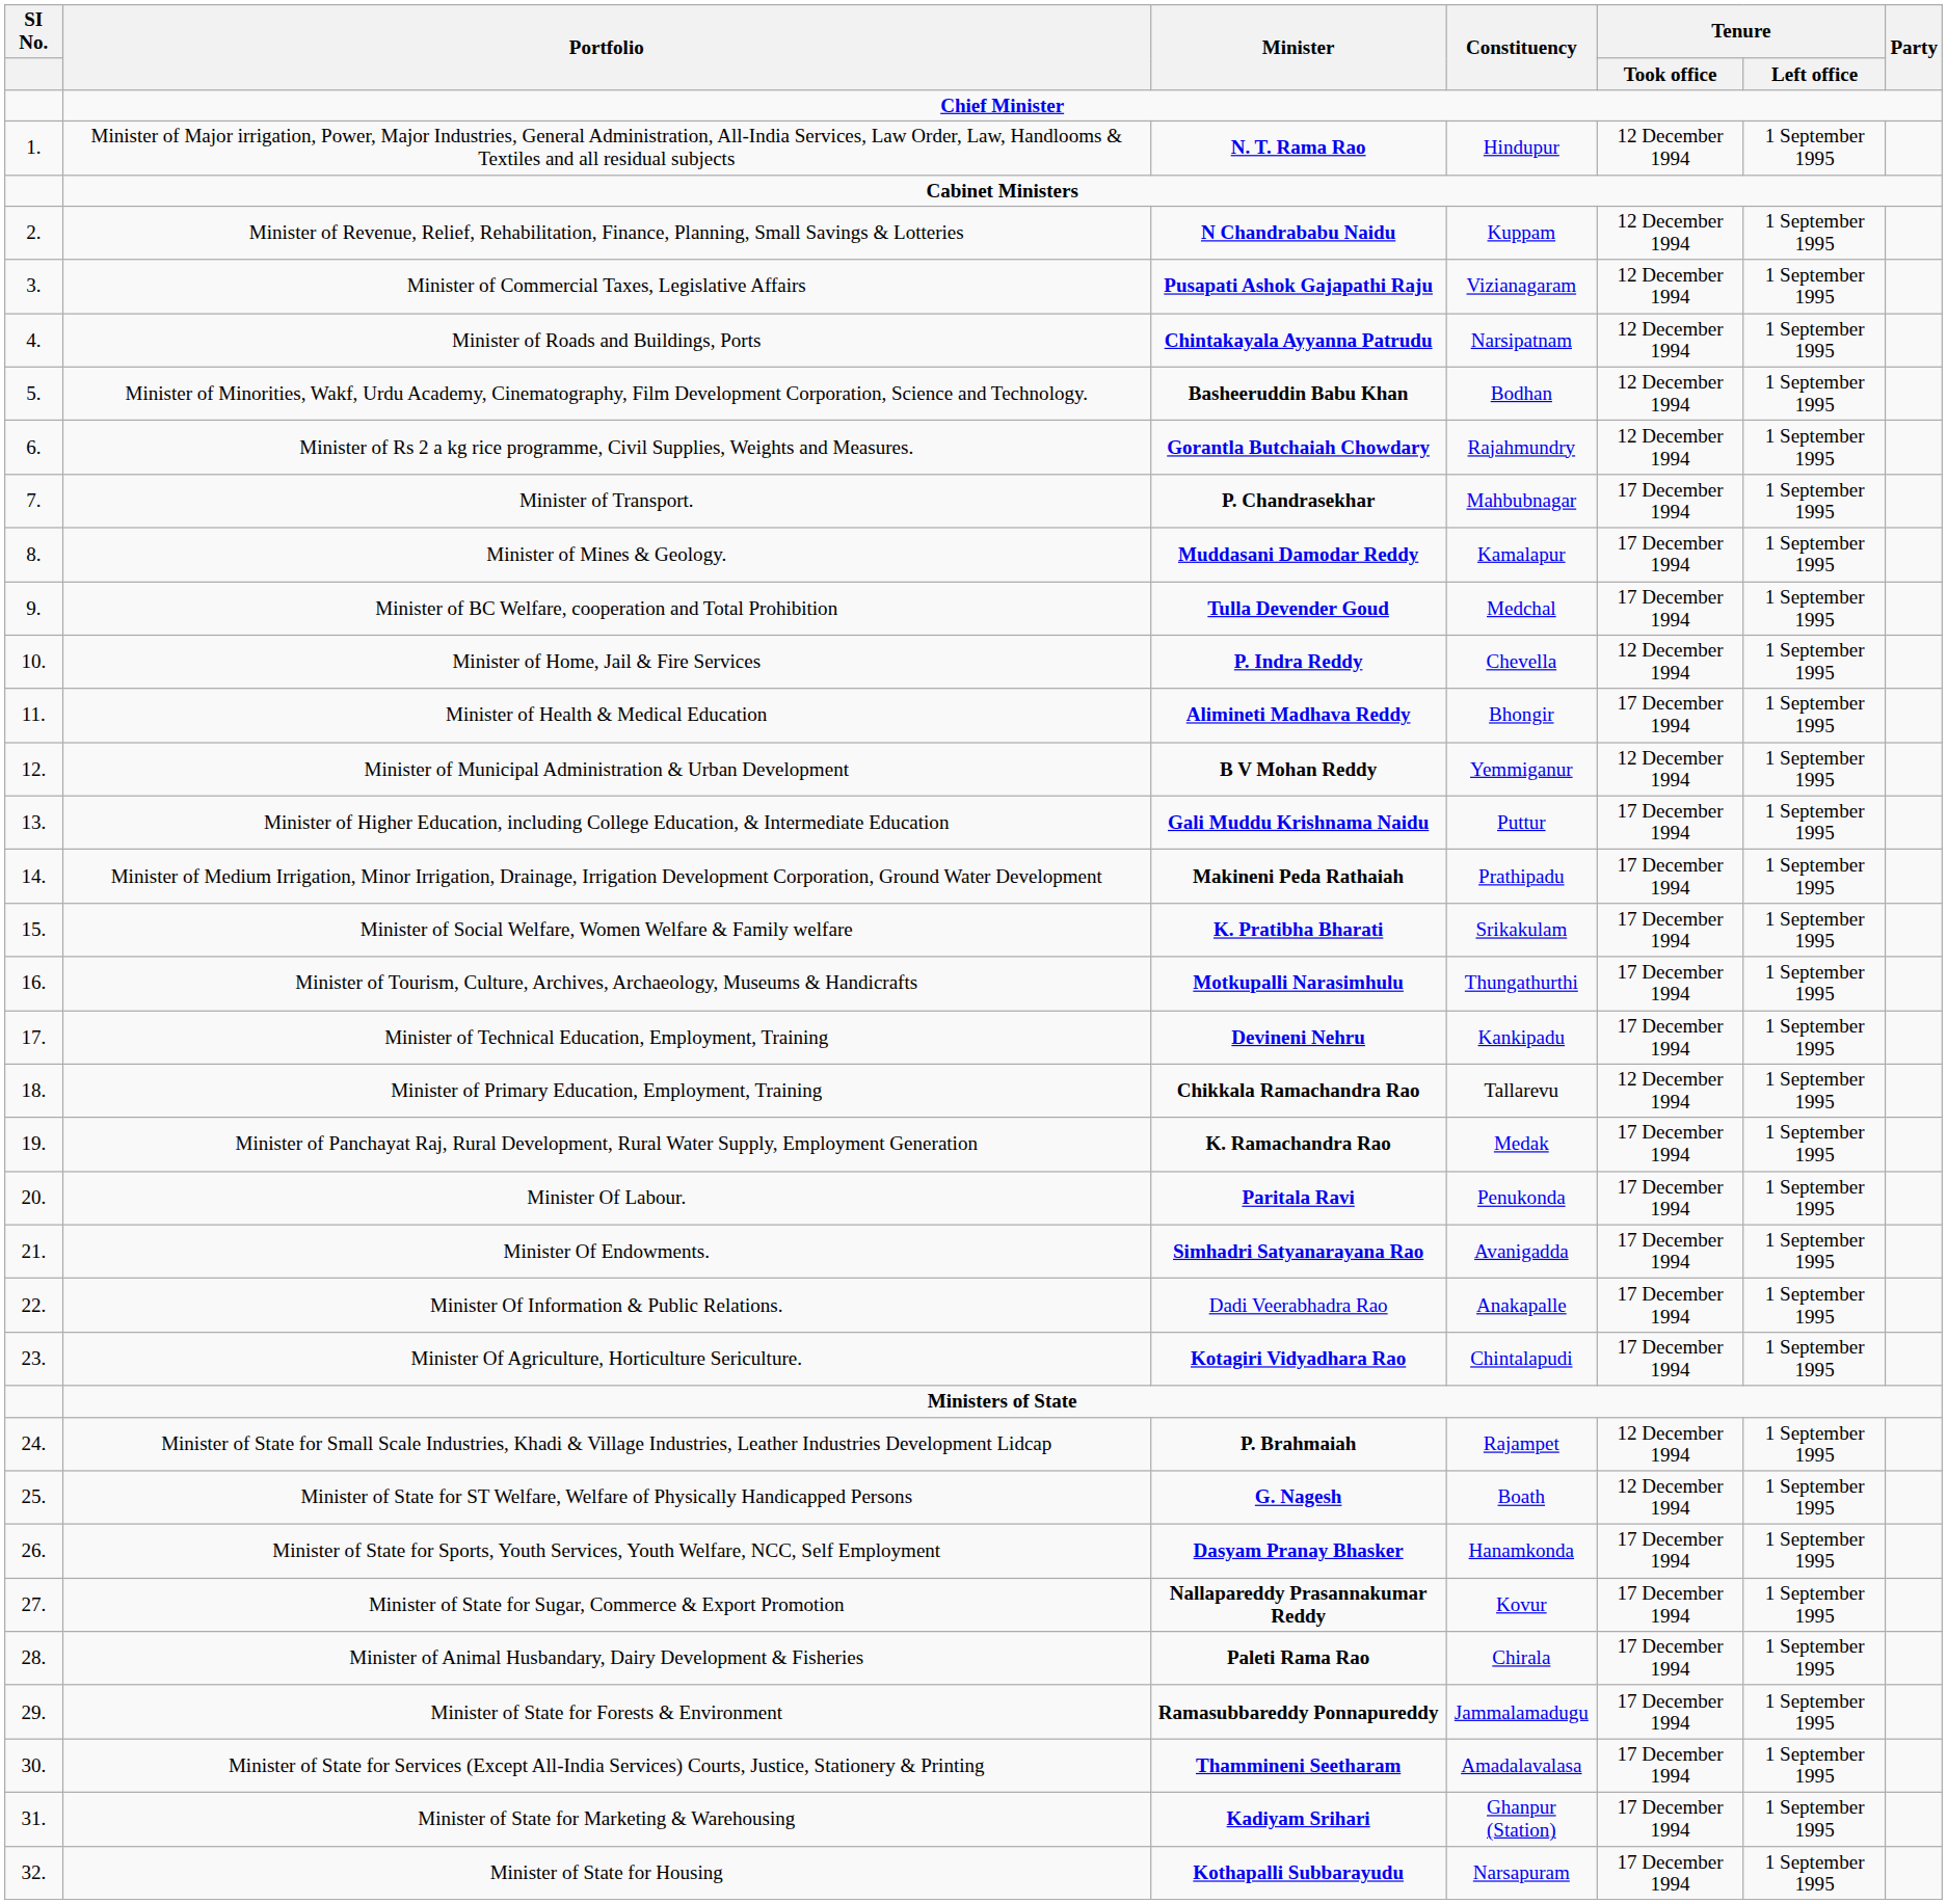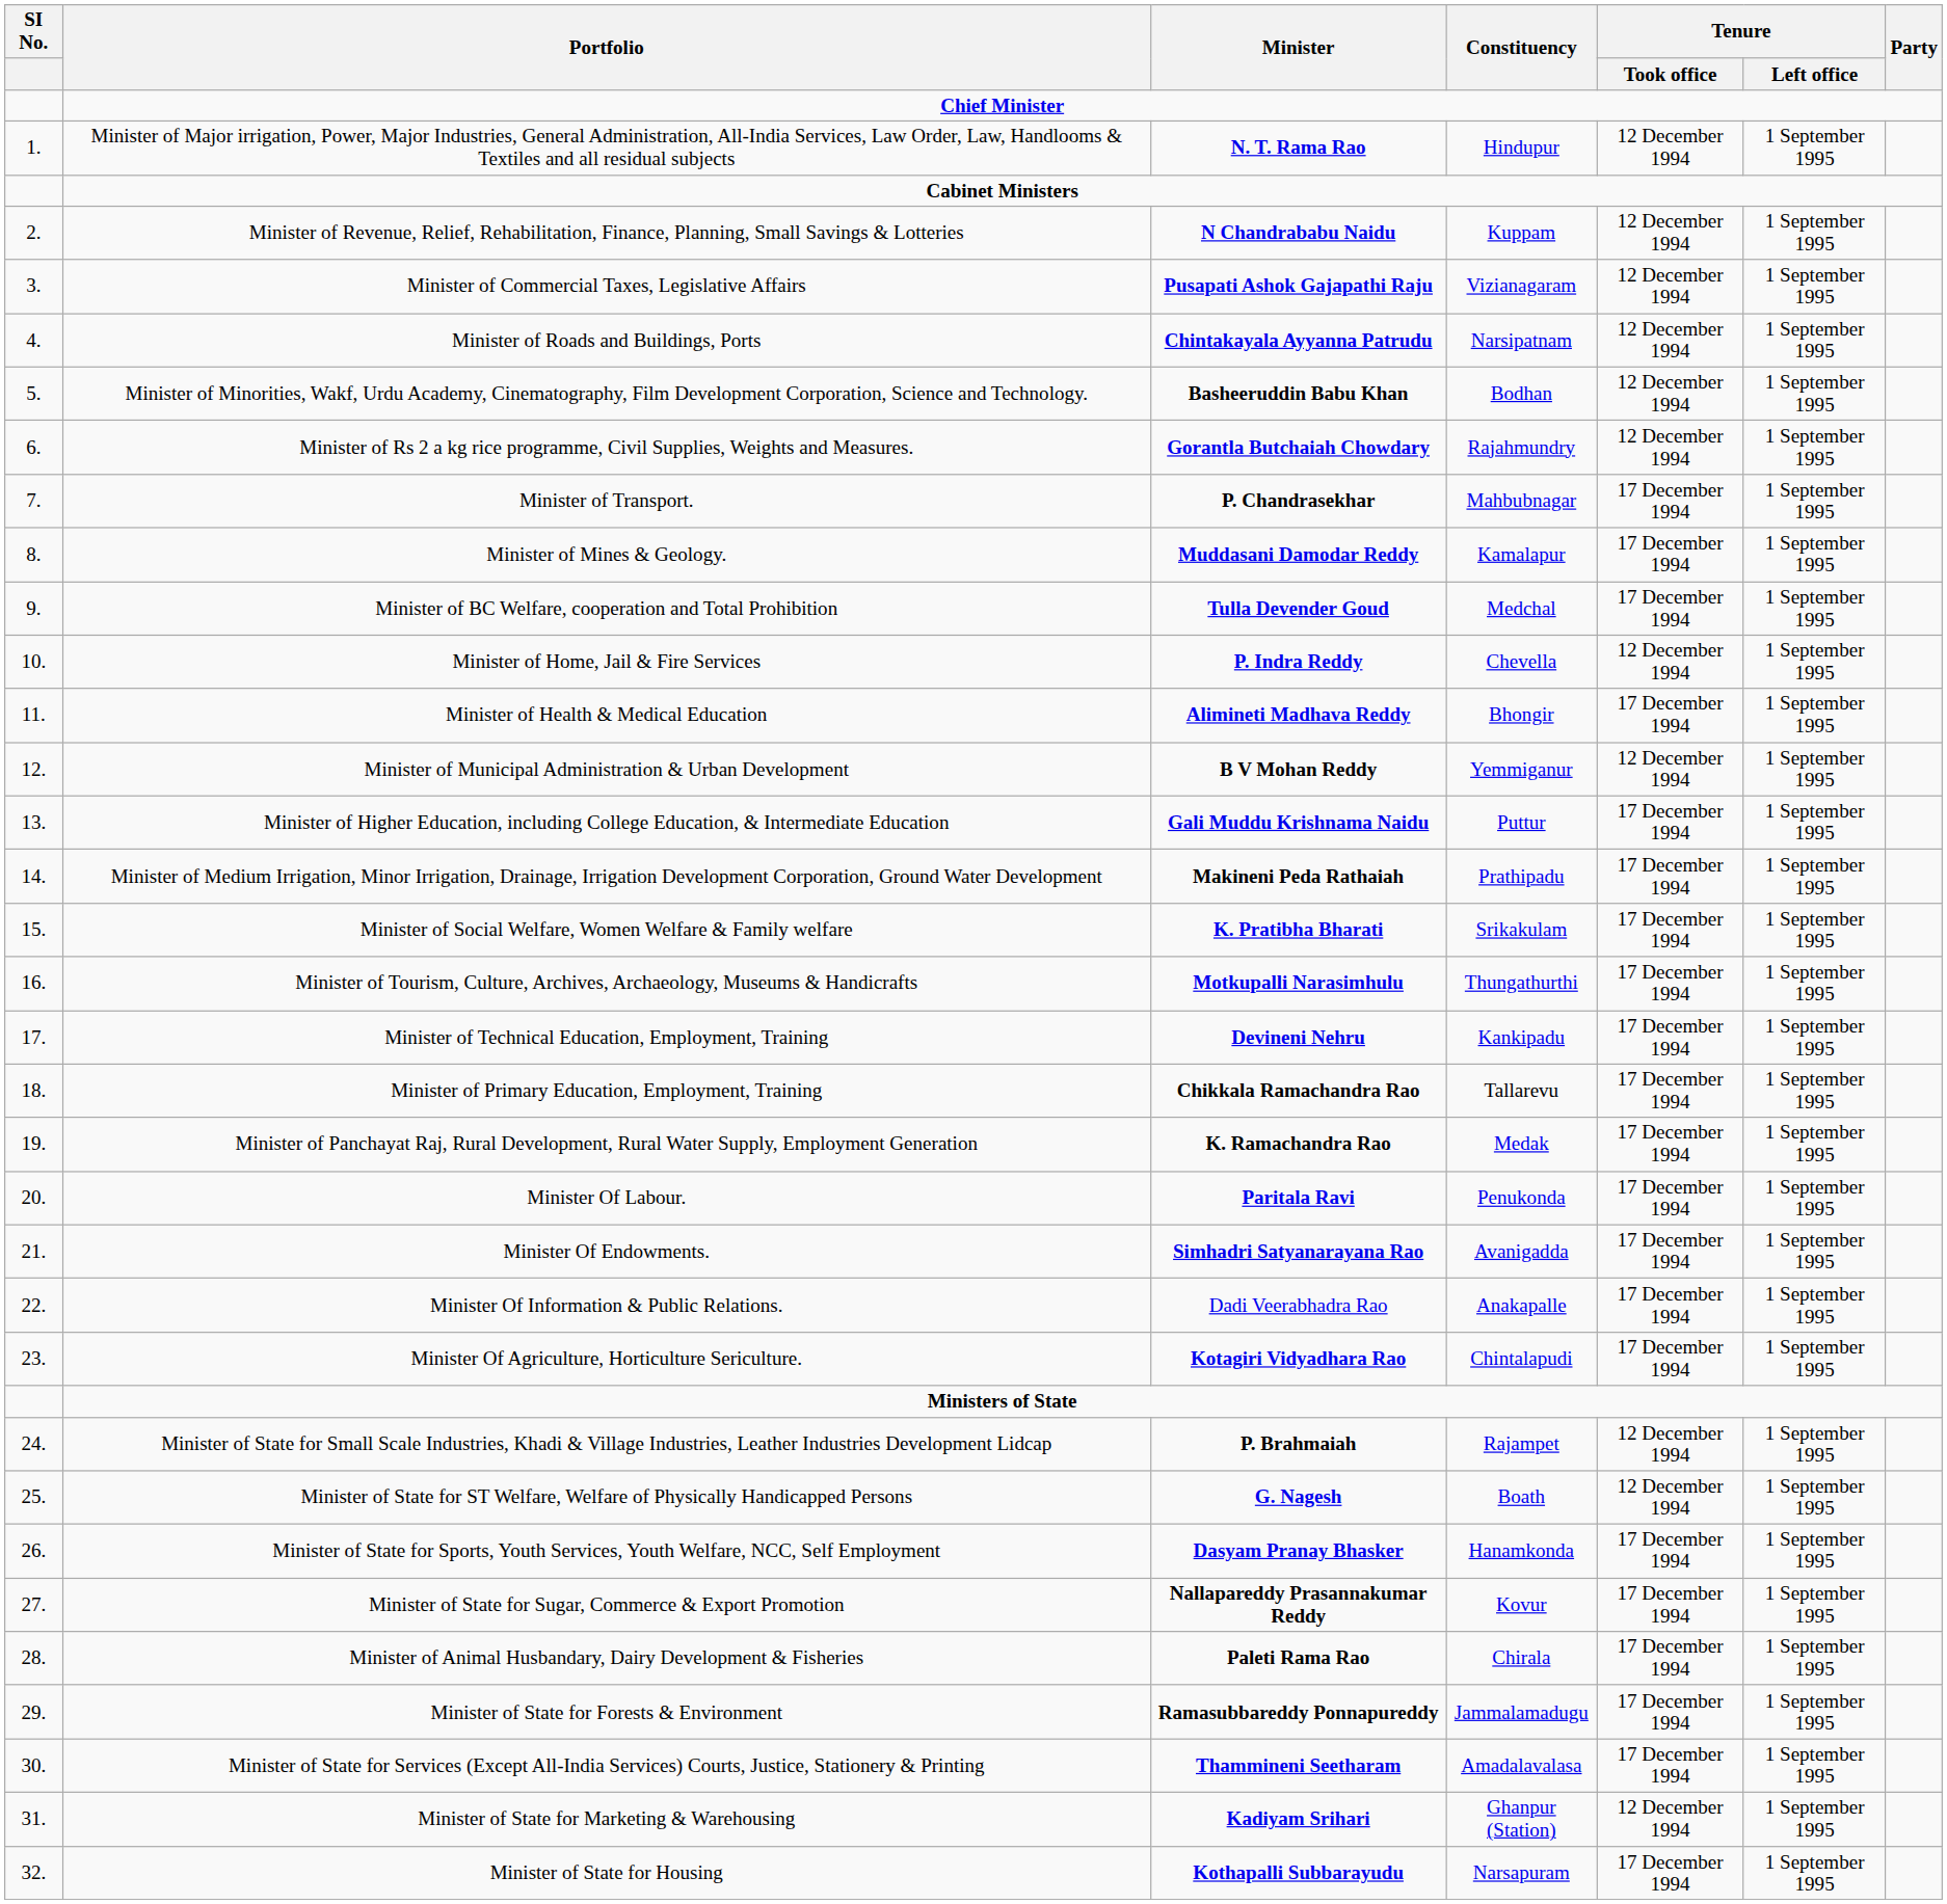 <table class ="wikitable">
 <tr>
 <th>SI No.</th>
 <th rowspan="2">Portfolio</th>
 <th rowspan=2>Minister</th>
 <th rowspan=2>Constituency</th>
 <th colspan=2>Tenure</th>
 <th rowspan=2 colspan="2" scope="col">Party</th>
 </tr>
 <tr>
 <th></th>
 <th>Took office</th>
 <th>Left office</th>
 </tr>
 <tr style="text-align: center;">
 <td></td>
 <td colspan="7"><strong><a href='#'>Chief Minister</a></strong></td>
 </tr>
 <tr style="text-align: center;">
 <td>1.</td>
 <td>Minister of Major irrigation, Power, Major Industries, General Administration, All-India Services, Law  Order, Law, Handlooms & Textiles and all residual subjects</td>
 <td><strong><a href='#'>N. T. Rama Rao</a></strong></td>
 <td><a href='#'>Hindupur</a></td>
 <td>12 December 1994</td>
 <td>1 September 1995</td>
 <td></td>
 </tr>
 <tr style="text-align: center;">
 <td></td>
 <td colspan="7"><strong>Cabinet Ministers</strong></td>
 </tr>
 <tr style="text-align: center;">
 <td>2.</td>
 <td>Minister of Revenue, Relief, Rehabilitation, Finance, Planning, Small Savings & Lotteries</td>
 <td><strong><a href='#'>N Chandrababu Naidu</a></strong></td>
 <td><a href='#'>Kuppam</a></td>
 <td>12 December 1994</td>
 <td>1 September 1995</td>
 <td></td>
 </tr>
 <tr style="text-align: center;">
 <td>3.</td>
 <td>Minister of Commercial Taxes, Legislative Affairs</td>
 <td><strong><a href='#'>Pusapati Ashok Gajapathi Raju</a></strong></td>
 <td><a href='#'>Vizianagaram</a></td>
 <td>12 December 1994</td>
 <td>1 September 1995</td>
 <td></td>
 </tr>
 <tr style="text-align: center;">
 <td>4.</td>
 <td>Minister of Roads and Buildings, Ports</td>
 <td><strong><a href='#'>Chintakayala Ayyanna Patrudu</a></strong></td>
 <td><a href='#'>Narsipatnam</a></td>
 <td>12 December 1994</td>
 <td>1 September 1995</td>
 <td></td>
 </tr>
 <tr style="text-align: center;">
 <td>5.</td>
 <td>Minister of Minorities, Wakf, Urdu Academy, Cinematography, Film Development Corporation, Science and Technology.</td>
 <td><strong>Basheeruddin Babu Khan</strong></td>
 <td><a href='#'>Bodhan</a></td>
 <td>12 December 1994</td>
 <td>1 September 1995</td>
 <td></td>
 </tr>
 <tr style="text-align: center;">
 <td>6.</td>
 <td>Minister of Rs 2 a kg rice programme, Civil Supplies, Weights and Measures.</td>
 <td><strong><a href='#'>Gorantla Butchaiah Chowdary</a></strong></td>
 <td><a href='#'>Rajahmundry</a></td>
 <td>12 December 1994</td>
 <td>1 September 1995</td>
 <td></td>
 </tr>
 <tr style="text-align: center;">
 <td>7.</td>
 <td>Minister of Transport.</td>
 <td><strong>P. Chandrasekhar</strong></td>
 <td><a href='#'>Mahbubnagar</a></td>
 <td>17 December 1994</td>
 <td>1 September 1995</td>
 <td></td>
 </tr>
 <tr style="text-align: center;">
 <td>8.</td>
 <td>Minister of Mines & Geology.</td>
 <td><strong><a href='#'>Muddasani Damodar Reddy</a></strong></td>
 <td><a href='#'>Kamalapur</a></td>
 <td>17 December 1994</td>
 <td>1 September  1995</td>
 <td></td>
 </tr>
 <tr style="text-align: center;">
 <td>9.</td>
 <td>Minister of BC Welfare, cooperation and Total Prohibition</td>
 <td><strong><a href='#'>Tulla Devender Goud</a></strong></td>
 <td><a href='#'>Medchal</a></td>
 <td>17 December 1994</td>
 <td>1 September 1995</td>
 <td></td>
 </tr>
 <tr style="text-align: center;">
 <td>10.</td>
 <td>Minister of Home, Jail & Fire Services</td>
 <td><strong><a href='#'>P. Indra Reddy</a></strong></td>
 <td><a href='#'>Chevella</a></td>
 <td>12 December 1994</td>
 <td>1 September 1995</td>
 <td></td>
 </tr>
 <tr style="text-align: center;">
 <td>11.</td>
 <td>Minister of Health & Medical Education</td>
 <td><strong><a href='#'>Alimineti Madhava Reddy</a></strong></td>
 <td><a href='#'>Bhongir</a></td>
 <td>17 December 1994</td>
 <td>1 September 1995</td>
 <td></td>
 </tr>
 <tr style="text-align: center;">
 <td>12.</td>
 <td>Minister of Municipal Administration & Urban Development</td>
 <td><strong>B V Mohan Reddy</strong></td>
 <td><a href='#'>Yemmiganur</a></td>
 <td>12 December 1994</td>
 <td>1 September 1995</td>
 <td></td>
 </tr>
 <tr style="text-align: center;">
 <td>13.</td>
 <td>Minister of Higher Education, including College Education, & Intermediate Education</td>
 <td><strong><a href='#'>Gali Muddu Krishnama Naidu</a></strong></td>
 <td><a href='#'>Puttur</a></td>
 <td>17 December 1994</td>
 <td>1 September 1995</td>
 <td></td>
 </tr>
 <tr style="text-align: center;">
 <td>14.</td>
 <td>Minister of Medium Irrigation, Minor Irrigation, Drainage, Irrigation Development Corporation, Ground Water Development</td>
 <td><strong>Makineni Peda Rathaiah</strong></td>
 <td><a href='#'>Prathipadu</a></td>
 <td>17 December 1994</td>
 <td>1 September 1995</td>
 <td></td>
 </tr>
 <tr style="text-align: center;">
 <td>15.</td>
 <td>Minister of Social Welfare, Women Welfare & Family welfare</td>
 <td><strong><a href='#'>K. Pratibha Bharati</a></strong></td>
 <td><a href='#'>Srikakulam</a></td>
 <td>17 December 1994</td>
 <td>1 September 1995</td>
 <td></td>
 </tr>
 <tr style="text-align: center;">
 <td>16.</td>
 <td>Minister of Tourism, Culture, Archives, Archaeology, Museums & Handicrafts</td>
 <td><strong><a href='#'>Motkupalli Narasimhulu</a></strong></td>
 <td><a href='#'>Thungathurthi</a></td>
 <td>17 December 1994</td>
 <td>1 September 1995</td>
 <td></td>
 </tr>
 <tr style="text-align: center;">
 <td>17.</td>
 <td>Minister of Technical Education, Employment, Training</td>
 <td><strong><a href='#'>Devineni Nehru</a></strong></td>
 <td><a href='#'>Kankipadu</a></td>
 <td>17 December 1994</td>
 <td>1 September 1995</td>
 <td></td>
 </tr>
 <tr style="text-align: center;">
 <td>18.</td>
 <td>Minister of Primary Education, Employment, Training</td>
 <td><strong>Chikkala Ramachandra Rao</strong></td>
 <td>Tallarevu</td>
-<td>12 December 1994</td>
+<td>17 December 1994</td>
 <td>1 September 1995</td>
 <td></td>
 </tr>
 <tr style="text-align: center;">
 <td>19.</td>
 <td>Minister of Panchayat Raj, Rural Development, Rural Water Supply, Employment Generation</td>
 <td><strong>K. Ramachandra Rao</strong></td>
 <td><a href='#'>Medak</a></td>
 <td>17 December 1994</td>
 <td>1 September 1995</td>
 <td></td>
 </tr>
 <tr style="text-align: center;">
 <td>20.</td>
 <td>Minister Of Labour.</td>
 <td><strong><a href='#'>Paritala Ravi</a></strong></td>
 <td><a href='#'>Penukonda</a></td>
 <td>17 December 1994</td>
 <td>1 September 1995</td>
 <td></td>
 </tr>
 <tr style="text-align: center;">
 <td>21.</td>
 <td>Minister Of Endowments.</td>
 <td><strong><a href='#'>Simhadri Satyanarayana Rao</a></strong></td>
 <td><a href='#'>Avanigadda</a></td>
 <td>17 December 1994</td>
 <td>1 September 1995</td>
 <td></td>
 </tr>
 <tr style="text-align: center;">
 <td>22.</td>
 <td>Minister Of Information & Public Relations.</td>
 <td><a href='#'>Dadi Veerabhadra Rao</a></td>
 <td><a href='#'>Anakapalle</a></td>
 <td>17 December 1994</td>
 <td>1 September 1995</td>
 <td></td>
 </tr>
 <tr style="text-align: center;">
 <td>23.</td>
 <td>Minister Of Agriculture, Horticulture  Sericulture.</td>
 <td><strong><a href='#'>Kotagiri Vidyadhara Rao</a></strong></td>
 <td><a href='#'>Chintalapudi</a></td>
 <td>17 December 1994</td>
 <td>1 September 1995</td>
 <td></td>
 </tr>
 <tr style="text-align: center;">
 <td></td>
 <td colspan="7"><strong>Ministers of State</strong></td>
 </tr>
 <tr style="text-align: center;">
 <td>24.</td>
 <td>Minister of State for Small Scale Industries, Khadi & Village Industries, Leather Industries Development Lidcap</td>
 <td><strong>P. Brahmaiah</strong></td>
 <td><a href='#'>Rajampet</a></td>
 <td>12 December 1994</td>
 <td>1 September 1995</td>
 <td></td>
 </tr>
 <tr style="text-align: center;">
 <td>25.</td>
 <td>Minister of State for ST Welfare, Welfare of Physically Handicapped Persons</td>
 <td><strong><a href='#'>G. Nagesh</a></strong></td>
 <td><a href='#'>Boath</a></td>
 <td>12 December 1994</td>
 <td>1 September 1995</td>
 <td></td>
 </tr>
 <tr style="text-align: center;">
 <td>26.</td>
 <td>Minister of State for Sports, Youth Services, Youth Welfare, NCC, Self Employment</td>
 <td><strong><a href='#'>Dasyam Pranay Bhasker</a></strong></td>
 <td><a href='#'>Hanamkonda</a></td>
 <td>17 December 1994</td>
 <td>1 September 1995</td>
 <td></td>
 </tr>
 <tr style="text-align: center;">
 <td>27.</td>
 <td>Minister of State for Sugar, Commerce & Export Promotion</td>
 <td><strong>Nallapareddy Prasannakumar Reddy</strong></td>
 <td><a href='#'>Kovur</a></td>
 <td>17 December 1994</td>
 <td>1 September 1995</td>
 <td></td>
 </tr>
 <tr style="text-align: center;">
 <td>28.</td>
 <td>Minister of Animal Husbandary, Dairy Development & Fisheries</td>
 <td><strong>Paleti Rama Rao</strong></td>
 <td><a href='#'>Chirala</a></td>
 <td>17 December 1994</td>
 <td>1 September 1995</td>
 <td></td>
 </tr>
 <tr style="text-align: center;">
 <td>29.</td>
 <td>Minister of State for Forests & Environment</td>
 <td><strong>Ramasubbareddy Ponnapureddy</strong></td>
 <td><a href='#'>Jammalamadugu</a></td>
 <td>17 December 1994</td>
 <td>1 September 1995</td>
 <td></td>
 </tr>
 <tr style="text-align: center;">
 <td>30.</td>
 <td>Minister of State for Services (Except All-India Services) Courts, Justice, Stationery & Printing</td>
 <td><strong><a href='#'>Thammineni Seetharam</a></strong></td>
 <td><a href='#'>Amadalavalasa</a></td>
 <td>17 December 1994</td>
 <td>1 September 1995</td>
 <td></td>
 </tr>
 <tr style="text-align: center;">
 <td>31.</td>
 <td>Minister of State for Marketing & Warehousing</td>
 <td><strong><a href='#'>Kadiyam Srihari</a></strong></td>
 <td><a href='#'>Ghanpur (Station)</a></td>
-<td>17 December 1994</td>
+<td>12 December 1994</td>
 <td>1 September 1995</td>
 <td></td>
 </tr>
 <tr style="text-align: center;">
 <td>32.</td>
 <td>Minister of State for Housing</td>
 <td><strong><a href='#'>Kothapalli Subbarayudu</a></strong></td>
 <td><a href='#'>Narsapuram</a></td>
 <td>17 December 1994</td>
 <td>1 September 1995</td>
 <td></td>
 </tr>
 <tr>
 </tr>
 </table>
